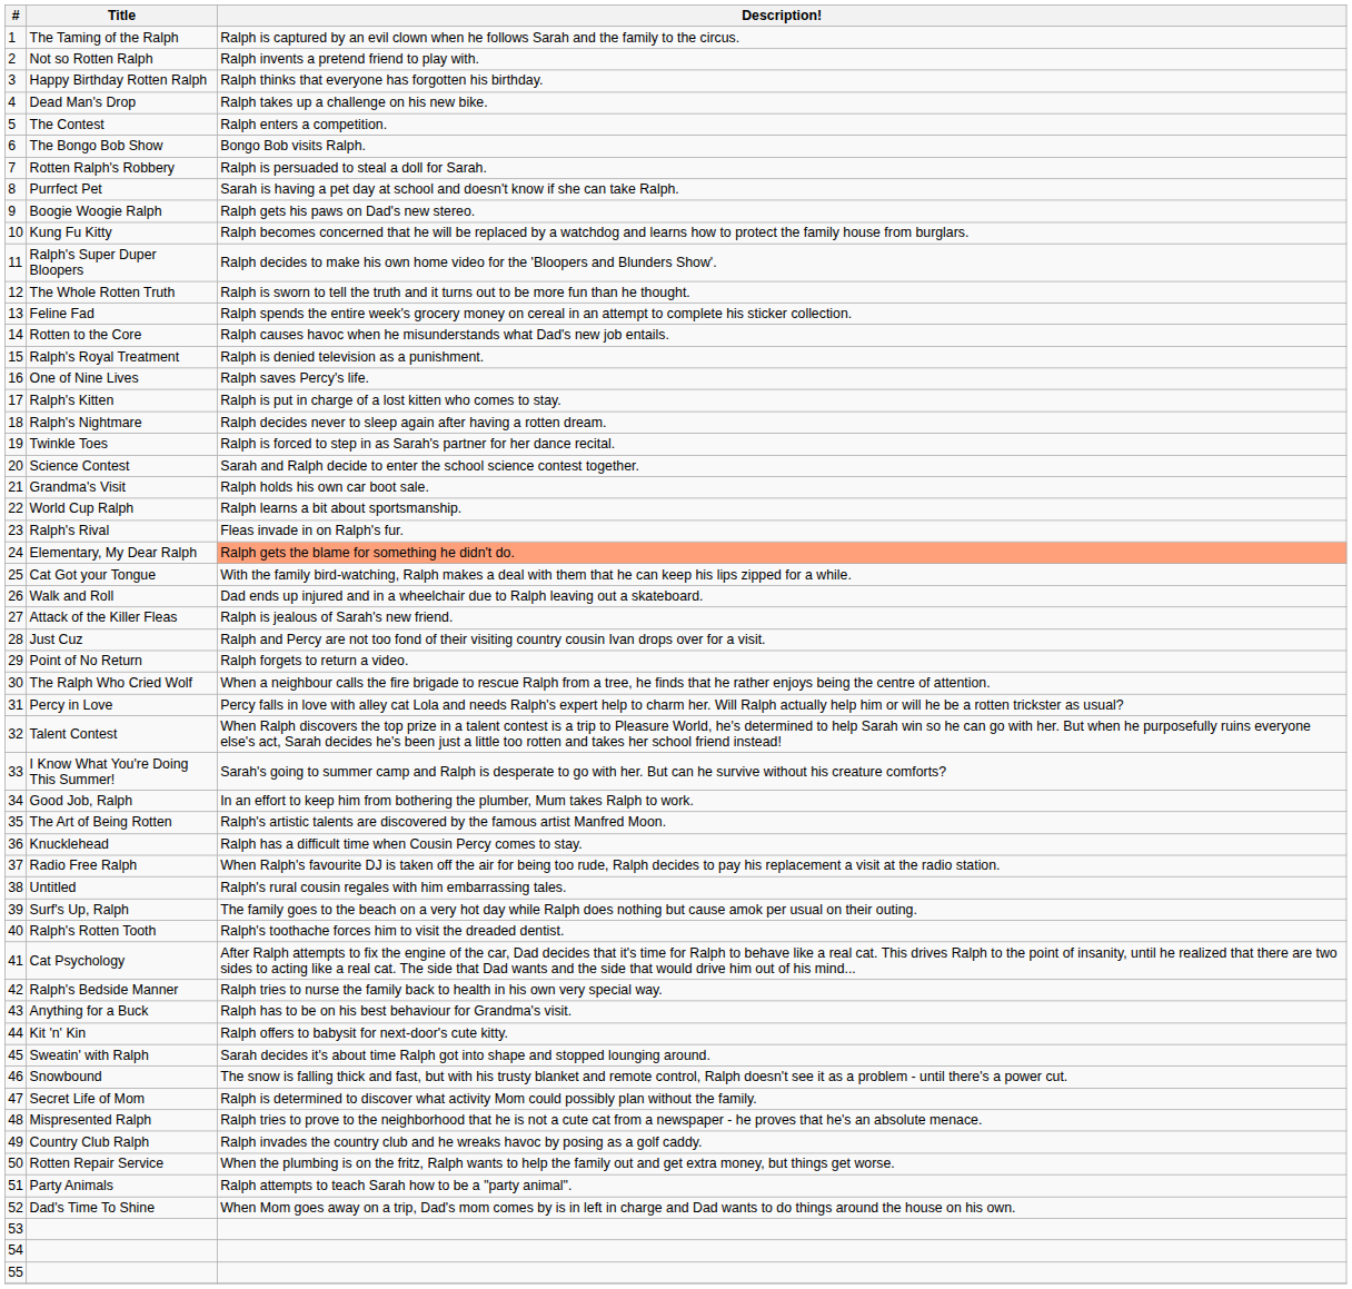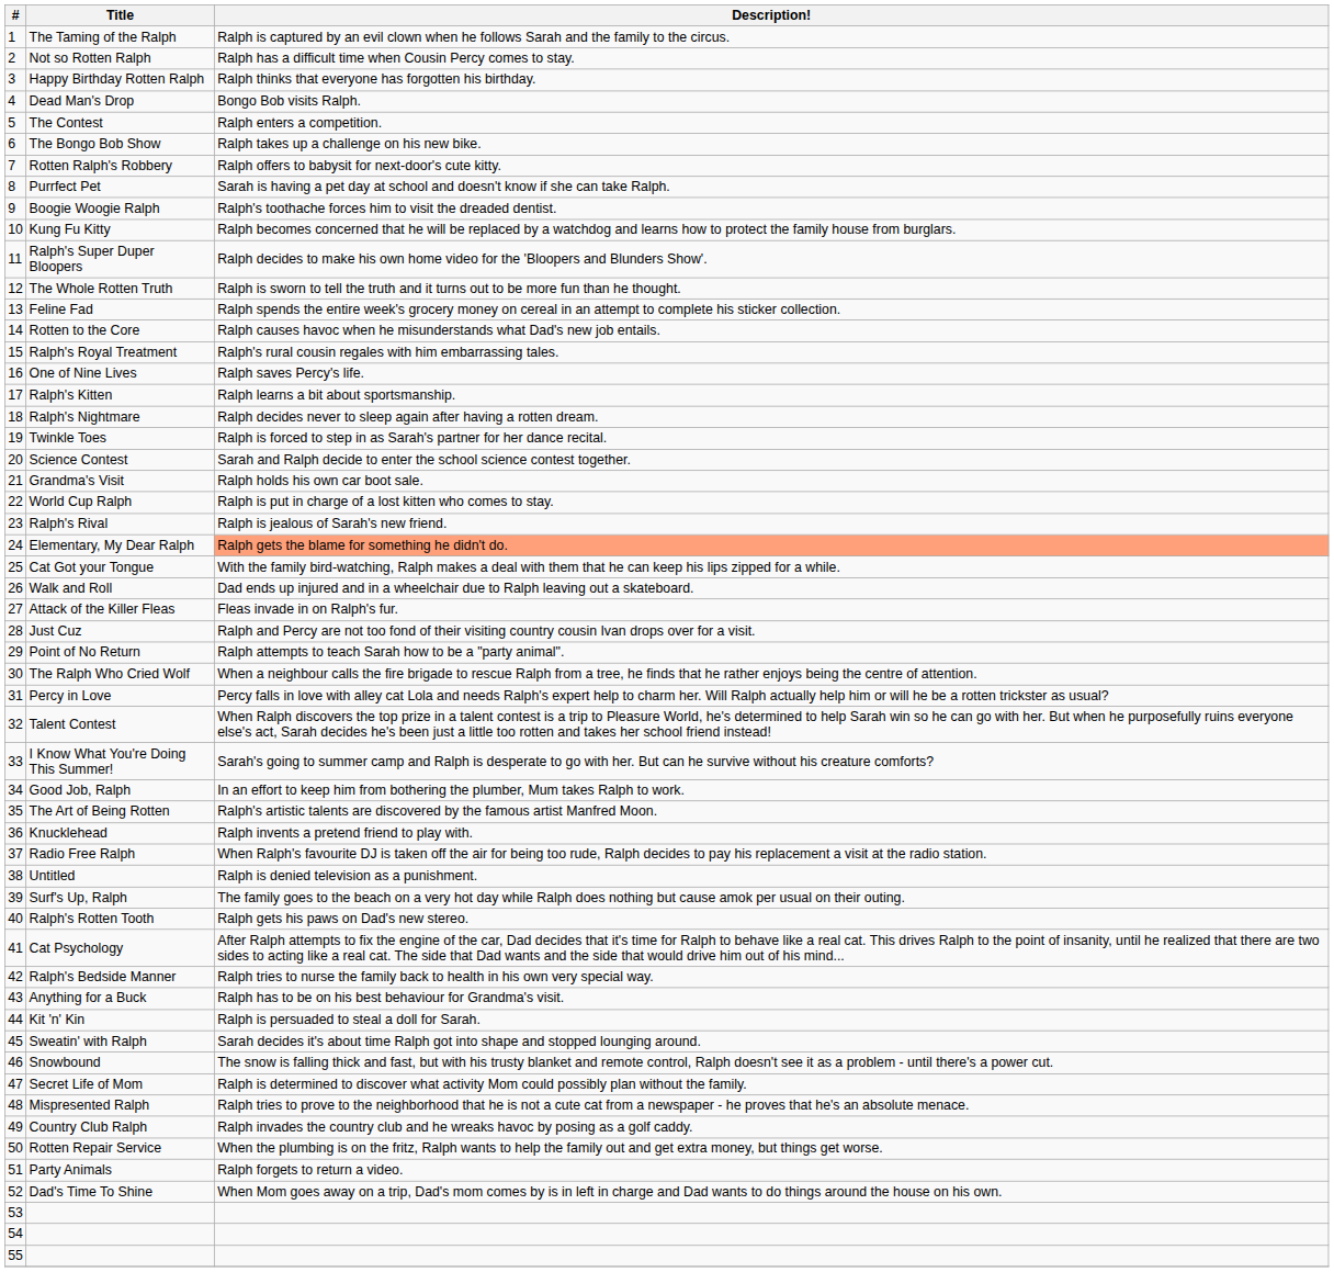 <table class="wikitable">
 <tr>
 <th>#</th>
 <th>Title</th>
 <th>Description!</th>
 </tr>
 <tr>
 <td>1</td>
 <td>The Taming of the Ralph</td>
 <td>Ralph is captured by an evil clown when he follows Sarah and the family to the circus.</td>
 </tr>
 <tr>
 <td>2</td>
 <td>Not so Rotten Ralph</td>
-<td>Ralph invents a pretend friend to play with.</td>
+<td>Ralph has a difficult time when Cousin Percy comes to stay.</td>
 </tr>
 <tr>
 <td>3</td>
 <td>Happy Birthday Rotten Ralph</td>
 <td>Ralph thinks that everyone has forgotten his birthday.</td>
 </tr>
 <tr>
 <td>4</td>
 <td>Dead Man's Drop</td>
-<td>Ralph takes up a challenge on his new bike.</td>
+<td>Bongo Bob visits Ralph.</td>
 </tr>
 <tr>
 <td>5</td>
 <td>The Contest</td>
 <td>Ralph enters a competition.</td>
 </tr>
 <tr>
 <td>6</td>
 <td>The Bongo Bob Show</td>
-<td>Bongo Bob visits Ralph.</td>
+<td>Ralph takes up a challenge on his new bike.</td>
 </tr>
 <tr>
 <td>7</td>
 <td>Rotten Ralph's Robbery</td>
-<td>Ralph is persuaded to steal a doll for Sarah.</td>
+<td>Ralph offers to babysit for next-door's cute kitty.</td>
 </tr>
 <tr>
 <td>8</td>
 <td>Purrfect Pet</td>
 <td>Sarah is having a pet day at school and doesn't know if she can take Ralph.</td>
 </tr>
 <tr>
 <td>9</td>
 <td>Boogie Woogie Ralph</td>
-<td>Ralph gets his paws on Dad's new stereo.</td>
+<td>Ralph's toothache forces him to visit the dreaded dentist.</td>
 </tr>
 <tr>
 <td>10</td>
 <td>Kung Fu Kitty</td>
 <td>Ralph becomes concerned that he will be replaced by a watchdog and learns how to protect the family house from burglars.</td>
 </tr>
 <tr>
 <td>11</td>
 <td>Ralph's Super Duper Bloopers</td>
 <td>Ralph decides to make his own home video for the 'Bloopers and Blunders Show'.</td>
 </tr>
 <tr>
 <td>12</td>
 <td>The Whole Rotten Truth</td>
 <td>Ralph is sworn to tell the truth and it turns out to be more fun than he thought.</td>
 </tr>
 <tr>
 <td>13</td>
 <td>Feline Fad</td>
 <td>Ralph spends the entire week's grocery money on cereal in an attempt to complete his sticker collection.</td>
 </tr>
 <tr>
 <td>14</td>
 <td>Rotten to the Core</td>
 <td>Ralph causes havoc when he misunderstands what Dad's new job entails.</td>
 </tr>
 <tr>
 <td>15</td>
 <td>Ralph's Royal Treatment</td>
-<td>Ralph is denied television as a punishment.</td>
+<td>Ralph's rural cousin regales with him embarrassing tales.</td>
 </tr>
 <tr>
 <td>16</td>
 <td>One of Nine Lives</td>
 <td>Ralph saves Percy's life.</td>
 </tr>
 <tr>
 <td>17</td>
 <td>Ralph's Kitten</td>
-<td>Ralph is put in charge of a lost kitten who comes to stay.</td>
+<td>Ralph learns a bit about sportsmanship.</td>
 </tr>
 <tr>
 <td>18</td>
 <td>Ralph's Nightmare</td>
 <td>Ralph decides never to sleep again after having a rotten dream.</td>
 </tr>
 <tr>
 <td>19</td>
 <td>Twinkle Toes</td>
 <td>Ralph is forced to step in as Sarah's partner for her dance recital.</td>
 </tr>
 <tr>
 <td>20</td>
 <td>Science Contest</td>
 <td>Sarah and Ralph decide to enter the school science contest together.</td>
 </tr>
 <tr>
 <td>21</td>
 <td>Grandma's Visit</td>
 <td>Ralph holds his own car boot sale.</td>
 </tr>
 <tr>
 <td>22</td>
 <td>World Cup Ralph</td>
-<td>Ralph learns a bit about sportsmanship.</td>
+<td>Ralph is put in charge of a lost kitten who comes to stay.</td>
 </tr>
 <tr>
 <td>23</td>
 <td>Ralph's Rival</td>
-<td>Fleas invade in on Ralph's fur.</td>
+<td>Ralph is jealous of Sarah's new friend.</td>
 </tr>
 <tr>
 <td>24</td>
 <td>Elementary, My Dear Ralph</td>
 <td style="background: lightsalmon;">Ralph gets the blame for something he didn't do.</td>
 </tr>
 <tr>
 <td>25</td>
 <td>Cat Got your Tongue</td>
 <td>With the family bird-watching, Ralph makes a deal with them that he can keep his lips zipped for a while.</td>
 </tr>
 <tr>
 <td>26</td>
 <td>Walk and Roll</td>
 <td>Dad ends up injured and in a wheelchair due to Ralph leaving out a skateboard.</td>
 </tr>
 <tr>
 <td>27</td>
 <td>Attack of the Killer Fleas</td>
-<td>Ralph is jealous of Sarah's new friend.</td>
+<td>Fleas invade in on Ralph's fur.</td>
 </tr>
 <tr>
 <td>28</td>
 <td>Just Cuz</td>
 <td>Ralph and Percy are not too fond of their visiting country cousin Ivan drops over for a visit.</td>
 </tr>
 <tr>
 <td>29</td>
 <td>Point of No Return</td>
-<td>Ralph forgets to return a video.</td>
+<td>Ralph attempts to teach Sarah how to be a "party animal".</td>
 </tr>
 <tr>
 <td>30</td>
 <td>The Ralph Who Cried Wolf</td>
 <td>When a neighbour calls the fire brigade to rescue Ralph from a tree, he finds that he rather enjoys being the centre of attention.</td>
 </tr>
 <tr>
 <td>31</td>
 <td>Percy in Love</td>
 <td>Percy falls in love with alley cat Lola and needs Ralph's expert help to charm her. Will Ralph actually help him or will he be a rotten trickster as usual?</td>
 </tr>
 <tr>
 <td>32</td>
 <td>Talent Contest</td>
 <td>When Ralph discovers the top prize in a talent contest is a trip to Pleasure World, he's determined to help Sarah win so he can go with her. But when he purposefully ruins everyone else's act, Sarah decides he's been just a little too rotten and takes her school friend instead!</td>
 </tr>
 <tr>
 <td>33</td>
 <td>I Know What You're Doing This Summer!</td>
 <td>Sarah's going to summer camp and Ralph is desperate to go with her. But can he survive without his creature comforts?</td>
 </tr>
 <tr>
 <td>34</td>
 <td>Good Job, Ralph</td>
 <td>In an effort to keep him from bothering the plumber, Mum takes Ralph to work.</td>
 </tr>
 <tr>
 <td>35</td>
 <td>The Art of Being Rotten</td>
 <td>Ralph's artistic talents are discovered by the famous artist Manfred Moon.</td>
 </tr>
 <tr>
 <td>36</td>
 <td>Knucklehead</td>
-<td>Ralph has a difficult time when Cousin Percy comes to stay.</td>
+<td>Ralph invents a pretend friend to play with.</td>
 </tr>
 <tr>
 <td>37</td>
 <td>Radio Free Ralph</td>
 <td>When Ralph's favourite DJ is taken off the air for being too rude, Ralph decides to pay his replacement a visit at the radio station.</td>
 </tr>
 <tr>
 <td>38</td>
 <td>Untitled</td>
-<td>Ralph's rural cousin regales with him embarrassing tales.</td>
+<td>Ralph is denied television as a punishment.</td>
 </tr>
 <tr>
 <td>39</td>
 <td>Surf's Up, Ralph</td>
 <td>The family goes to the beach on a very hot day while Ralph does nothing but cause amok per usual on their outing.</td>
 </tr>
 <tr>
 <td>40</td>
 <td>Ralph's Rotten Tooth</td>
-<td>Ralph's toothache forces him to visit the dreaded dentist.</td>
+<td>Ralph gets his paws on Dad's new stereo.</td>
 </tr>
 <tr>
 <td>41</td>
 <td>Cat Psychology</td>
 <td>After Ralph attempts to fix the engine of the car, Dad decides that it's time for Ralph to behave like a real cat. This drives Ralph to the point of insanity, until he realized that there are two sides to acting like a real cat. The side that Dad wants and the side that would drive him out of his mind...</td>
 </tr>
 <tr>
 <td>42</td>
 <td>Ralph's Bedside Manner</td>
 <td>Ralph tries to nurse the family back to health in his own very special way.</td>
 </tr>
 <tr>
 <td>43</td>
 <td>Anything for a Buck</td>
 <td>Ralph has to be on his best behaviour for Grandma's visit.</td>
 </tr>
 <tr>
 <td>44</td>
 <td>Kit 'n' Kin</td>
-<td>Ralph offers to babysit for next-door's cute kitty.</td>
+<td>Ralph is persuaded to steal a doll for Sarah.</td>
 </tr>
 <tr>
 <td>45</td>
 <td>Sweatin' with Ralph</td>
 <td>Sarah decides it's about time Ralph got into shape and stopped lounging around.</td>
 </tr>
 <tr>
 <td>46</td>
 <td>Snowbound</td>
 <td>The snow is falling thick and fast, but with his trusty blanket and remote control, Ralph doesn't see it as a problem - until there's a power cut.</td>
 </tr>
 <tr>
 <td>47</td>
 <td>Secret Life of Mom</td>
 <td>Ralph is determined to discover what activity Mom could possibly plan without the family.</td>
 </tr>
 <tr>
 <td>48</td>
 <td>Mispresented Ralph</td>
 <td>Ralph tries to prove to the neighborhood that he is not a cute cat from a newspaper - he proves that he's an absolute menace.</td>
 </tr>
 <tr>
 <td>49</td>
 <td>Country Club Ralph</td>
 <td>Ralph invades the country club and he wreaks havoc by posing as a golf caddy.</td>
 </tr>
 <tr>
 <td>50</td>
 <td>Rotten Repair Service</td>
 <td>When the plumbing is on the fritz, Ralph wants to help the family out and get extra money, but things get worse.</td>
 </tr>
 <tr>
 <td>51</td>
 <td>Party Animals</td>
-<td>Ralph attempts to teach Sarah how to be a "party animal".</td>
+<td>Ralph forgets to return a video.</td>
 </tr>
 <tr>
 <td>52</td>
 <td>Dad's Time To Shine</td>
 <td>When Mom goes away on a trip, Dad's mom comes by is in left in charge and Dad wants to do things around the house on his own.</td>
 </tr>
 <tr>
 <td>53</td>
 <td></td>
 <td></td>
 </tr>
 <tr>
 <td>54</td>
 <td></td>
 <td></td>
 </tr>
 <tr>
 <td>55</td>
 <td></td>
 <td></td>
 </tr>
 <tr>
 </tr>
 </table>
